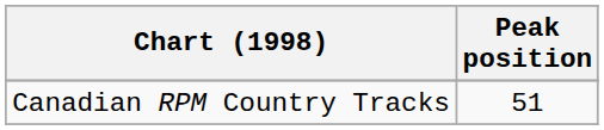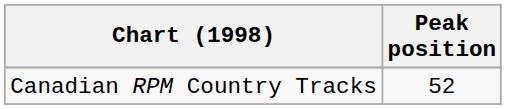 <table class="wikitable sortable">
 <tr>
 <th align="left">Chart (1998)</th>
 <th align="center">Peak<br>position</th>
 </tr>
 <tr>
 </tr>
 <tr>
 <td align="left">Canadian <em>RPM</em> Country Tracks</td>
-<td align="center">51</td>
+<td align="center">52</td>
 </tr>
 </table>
